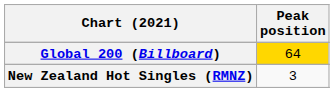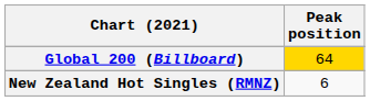 <table class="wikitable sortable plainrowheaders" style="text-align:center">
 <tr>
 <th scope="col">Chart (2021)</th>
 <th scope="col">Peak<br>position</th>
 </tr>
 <tr>
 </tr>
 <tr>
 <th scope="row"><a href='#'>Global 200</a> (<em><a href='#'>Billboard</a></em>)</th>
 <td style="background: gold;">64</td>
 </tr>
 <tr>
 </tr>
 <tr>
 <th scope="row">New Zealand Hot Singles (<a href='#'>RMNZ</a>)</th>
-<td>3</td>
+<td>6</td>
 </tr>
 <tr>
 </tr>
 <tr>
 </tr>
 <tr>
 </tr>
 </table>
